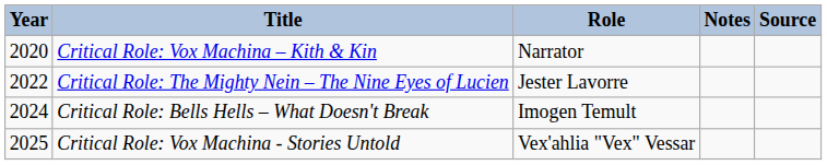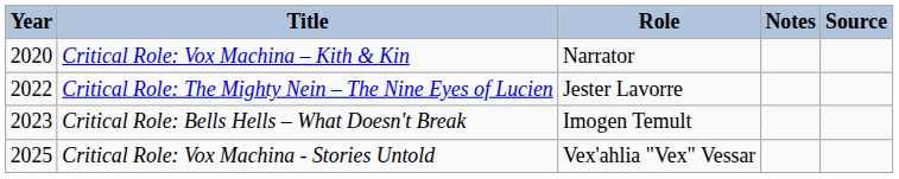 <table class="wikitable sortable plainrowheaders">
 <tr>
 <th style="background:#b0c4de;">Year</th>
 <th style="background:#b0c4de;">Title</th>
 <th style="background:#b0c4de;">Role</th>
 <th style="background:#b0c4de;">Notes</th>
 <th style="background:#b0c4de;">Source</th>
 </tr>
 <tr>
 <td>2020</td>
 <td><em><a href='#'>Critical Role: Vox Machina – Kith & Kin</a></em></td>
 <td>Narrator</td>
 <td></td>
 <td></td>
 </tr>
 <tr>
 <td>2022</td>
 <td><em><a href='#'>Critical Role: The Mighty Nein – The Nine Eyes of Lucien</a></em></td>
 <td>Jester Lavorre</td>
 <td></td>
 <td></td>
 </tr>
 <tr>
-<td>2024</td>
+<td>2023</td>
 <td><em>Critical Role: Bells Hells – What Doesn't Break</em></td>
 <td>Imogen Temult</td>
 <td></td>
 <td></td>
 </tr>
 <tr>
 <td>2025</td>
 <td><em>Critical Role: Vox Machina - Stories Untold</em></td>
 <td>Vex'ahlia "Vex" Vessar</td>
 <td></td>
 <td></td>
 </tr>
 </table>
